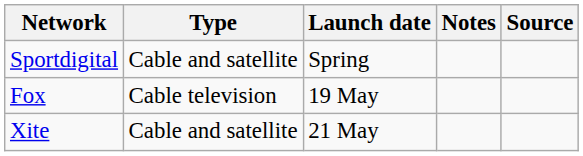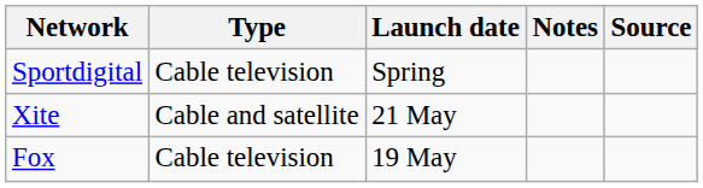 <table class="wikitable sortable">
 <tr>
 <th>Network</th>
 <th>Type</th>
 <th>Launch date</th>
 <th>Notes</th>
 <th>Source</th>
 </tr>
 <tr>
 <td><a href='#'>Sportdigital</a></td>
+<td>Cable television</td>
+<td>Spring</td>
+<td></td>
+<td></td>
+</tr>
+<tr>
+<td><a href='#'>Xite</a></td>
 <td>Cable and satellite</td>
-<td>Spring</td>
+<td>21 May</td>
 <td></td>
 <td></td>
 </tr>
 <tr>
 <td><a href='#'>Fox</a></td>
 <td>Cable television</td>
 <td>19 May</td>
 <td></td>
 <td></td>
 </tr>
-<tr>
-<td><a href='#'>Xite</a></td>
-<td>Cable and satellite</td>
-<td>21 May</td>
-<td></td>
-<td></td>
-</tr>
 </table>
